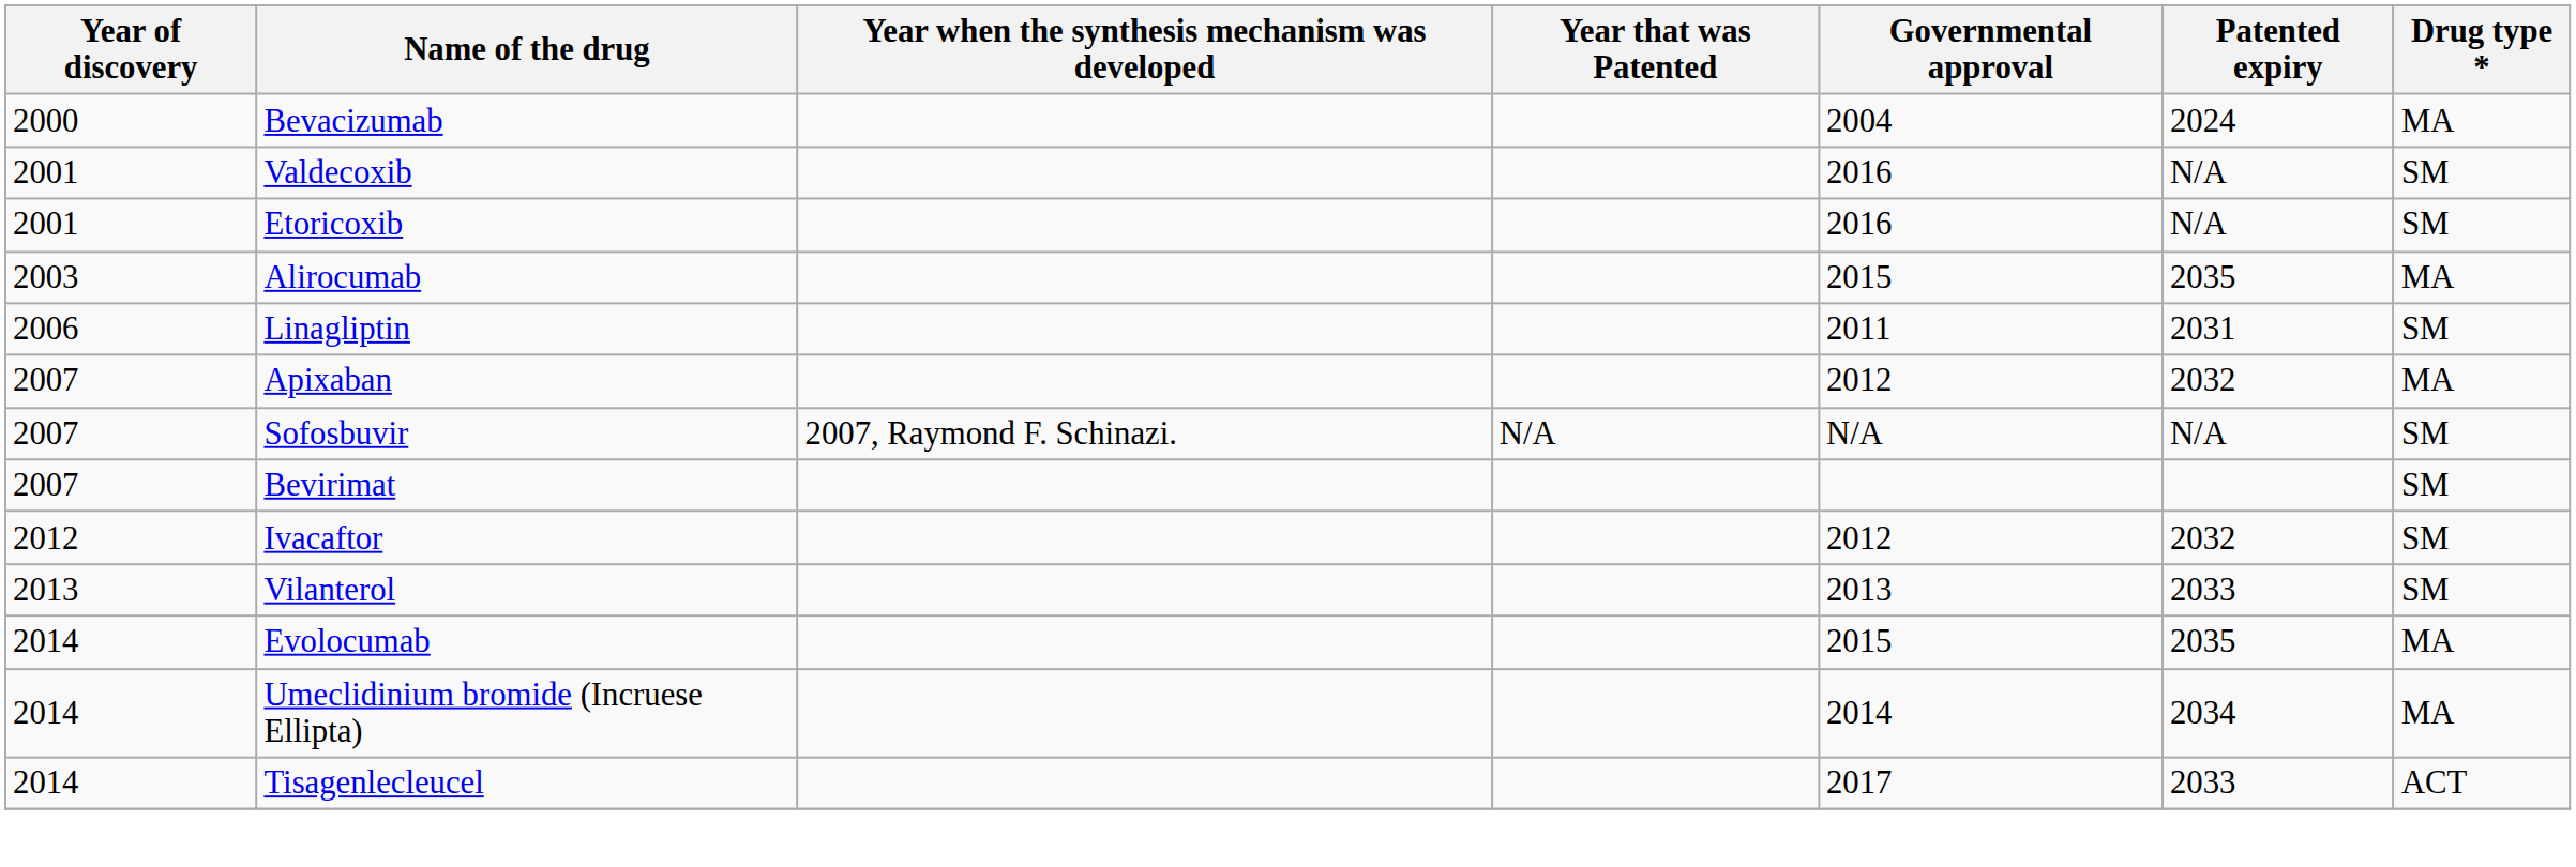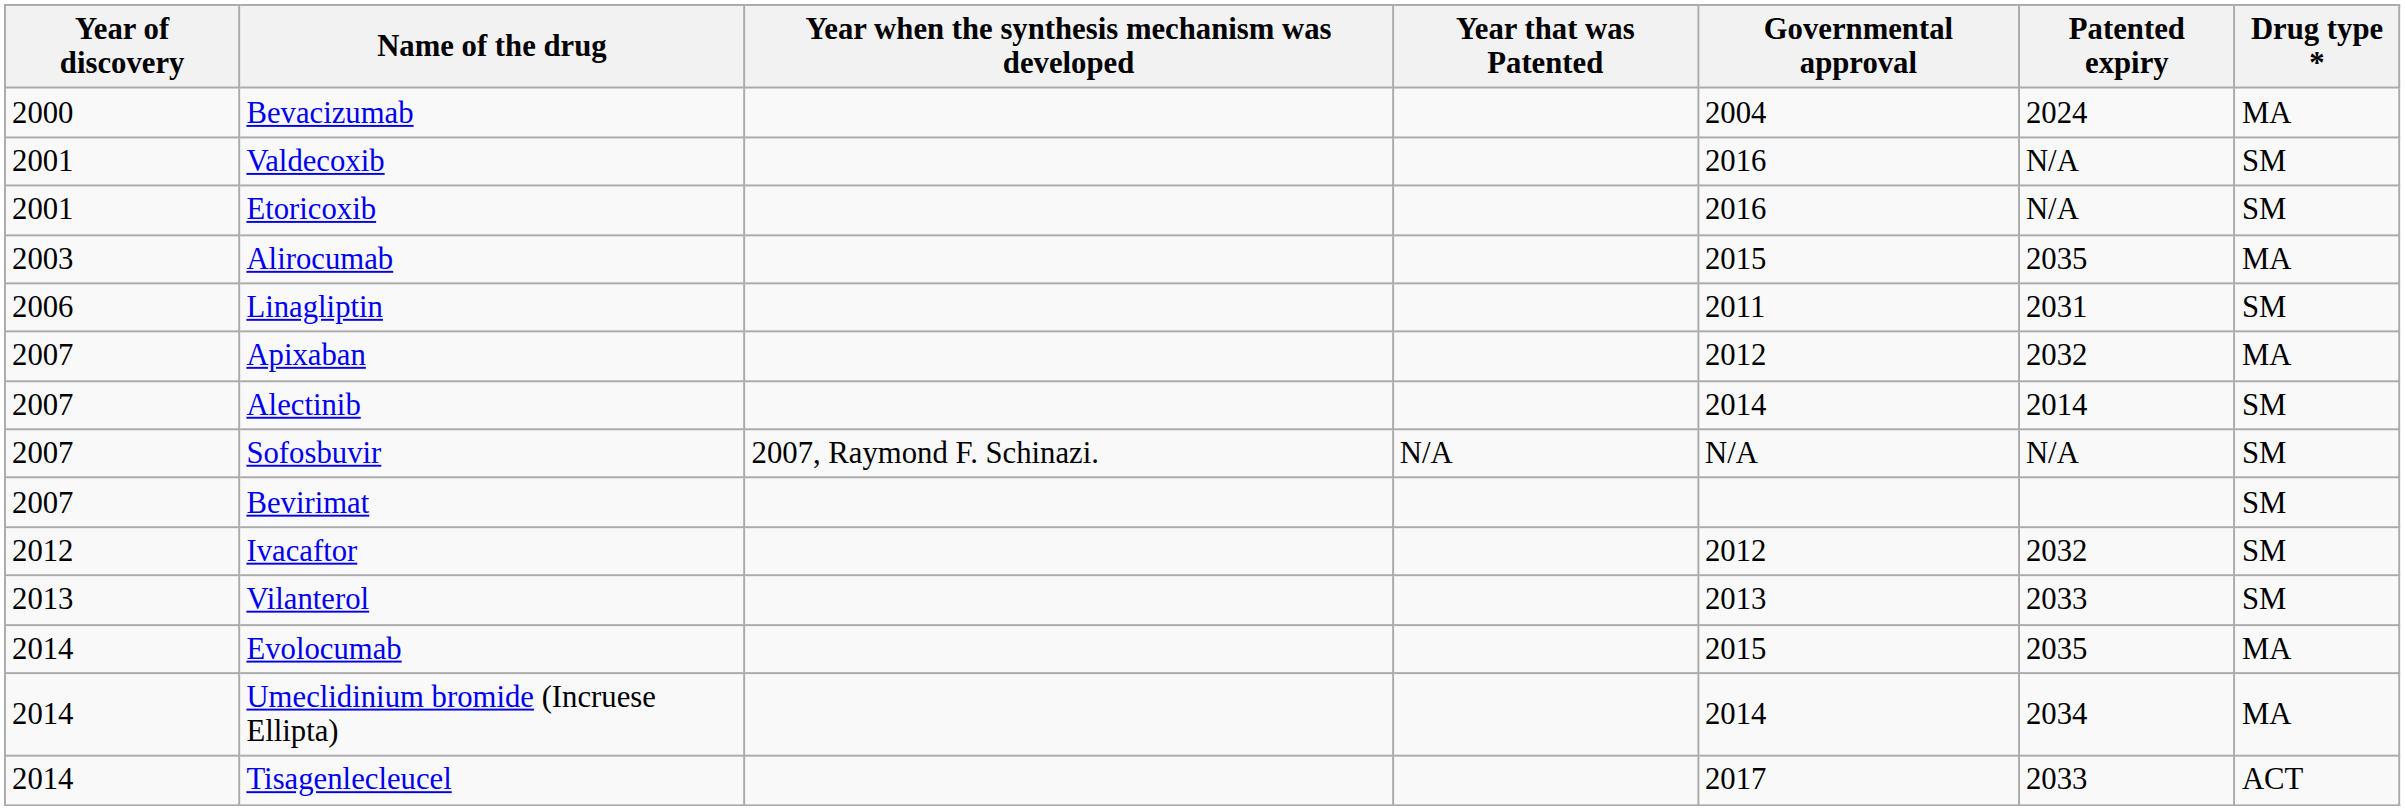 <table class="wikitable">
 <tr>
 <th>Year of discovery</th>
 <th>Name of the drug</th>
 <th>Year when the synthesis mechanism was developed</th>
 <th>Year that was Patented</th>
 <th>Governmental approval</th>
 <th>Patented expiry</th>
 <th>Drug type *</th>
 </tr>
 <tr>
 <td>2000</td>
 <td><a href='#'>Bevacizumab</a></td>
 <td></td>
 <td></td>
 <td>2004</td>
 <td>2024</td>
 <td>MA</td>
 </tr>
 <tr>
 <td>2001</td>
 <td><a href='#'>Valdecoxib</a></td>
 <td></td>
 <td></td>
 <td>2016</td>
 <td>N/A</td>
 <td>SM</td>
 </tr>
 <tr>
 <td>2001</td>
 <td><a href='#'>Etoricoxib</a></td>
 <td></td>
 <td></td>
 <td>2016</td>
 <td>N/A</td>
 <td>SM</td>
 </tr>
 <tr>
 <td>2003</td>
 <td><a href='#'>Alirocumab</a></td>
 <td></td>
 <td></td>
 <td>2015</td>
 <td>2035</td>
 <td>MA</td>
 </tr>
 <tr>
 <td>2006</td>
 <td><a href='#'>Linagliptin</a></td>
 <td></td>
 <td></td>
 <td>2011</td>
 <td>2031</td>
 <td>SM</td>
 </tr>
 <tr>
 <td>2007</td>
 <td><a href='#'>Apixaban</a></td>
 <td></td>
 <td></td>
 <td>2012</td>
 <td>2032</td>
 <td>MA</td>
+</tr>
+<tr>
+<td>2007</td>
+<td><a href='#'>Alectinib</a></td>
+<td></td>
+<td></td>
+<td>2014</td>
+<td>2014</td>
+<td>SM</td>
 </tr>
 <tr>
 <td>2007</td>
 <td><a href='#'>Sofosbuvir</a></td>
 <td>2007, Raymond F. Schinazi.</td>
 <td>N/A</td>
 <td>N/A</td>
 <td>N/A</td>
 <td>SM</td>
 </tr>
 <tr>
 <td>2007</td>
 <td><a href='#'>Bevirimat</a></td>
 <td></td>
 <td></td>
 <td></td>
 <td></td>
 <td>SM</td>
 </tr>
 <tr>
 <td>2012</td>
 <td><a href='#'>Ivacaftor</a></td>
 <td></td>
 <td></td>
 <td>2012</td>
 <td>2032</td>
 <td>SM</td>
 </tr>
 <tr>
 <td>2013</td>
 <td><a href='#'>Vilanterol</a></td>
 <td></td>
 <td></td>
 <td>2013</td>
 <td>2033</td>
 <td>SM</td>
 </tr>
 <tr>
 <td>2014</td>
 <td><a href='#'>Evolocumab</a></td>
 <td></td>
 <td></td>
 <td>2015</td>
 <td>2035</td>
 <td>MA</td>
 </tr>
 <tr>
 <td>2014</td>
 <td><a href='#'>Umeclidinium bromide</a> (Incruese Ellipta)</td>
 <td></td>
 <td></td>
 <td>2014</td>
 <td>2034</td>
 <td>MA</td>
 </tr>
 <tr>
 <td>2014</td>
 <td><a href='#'>Tisagenlecleucel</a></td>
 <td></td>
 <td></td>
 <td>2017</td>
 <td>2033</td>
 <td>ACT</td>
 </tr>
 <tr>
 </tr>
 </table>
